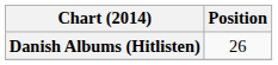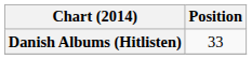 <table class="wikitable plainrowheaders" style="text-align:center">
 <tr>
 <th scope="col">Chart (2014)</th>
 <th scope="col">Position</th>
 </tr>
 <tr>
 <th scope="row">Danish Albums (Hitlisten)</th>
-<td>26</td>
+<td>33</td>
 </tr>
 <tr>
 </tr>
 </table>
